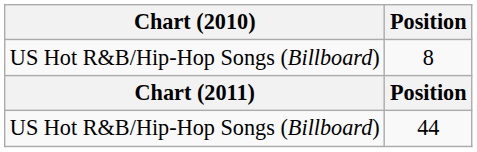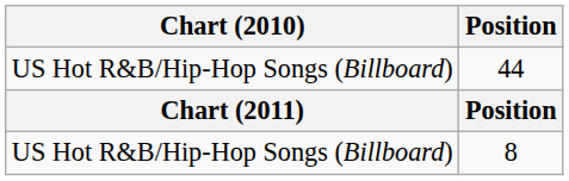 <table class="wikitable">
 <tr>
 <th>Chart (2010)</th>
 <th>Position</th>
 </tr>
 <tr>
 <td>US Hot R&B/Hip-Hop Songs (<em>Billboard</em>)</td>
-<td style="text-align:center;">8</td>
+<td style="text-align:center;">44</td>
 </tr>
 <tr>
 <th>Chart (2011)</th>
 <th>Position</th>
 </tr>
 <tr>
 <td>US Hot R&B/Hip-Hop Songs (<em>Billboard</em>)</td>
-<td style="text-align:center;">44</td>
+<td style="text-align:center;">8</td>
 </tr>
 </table>
